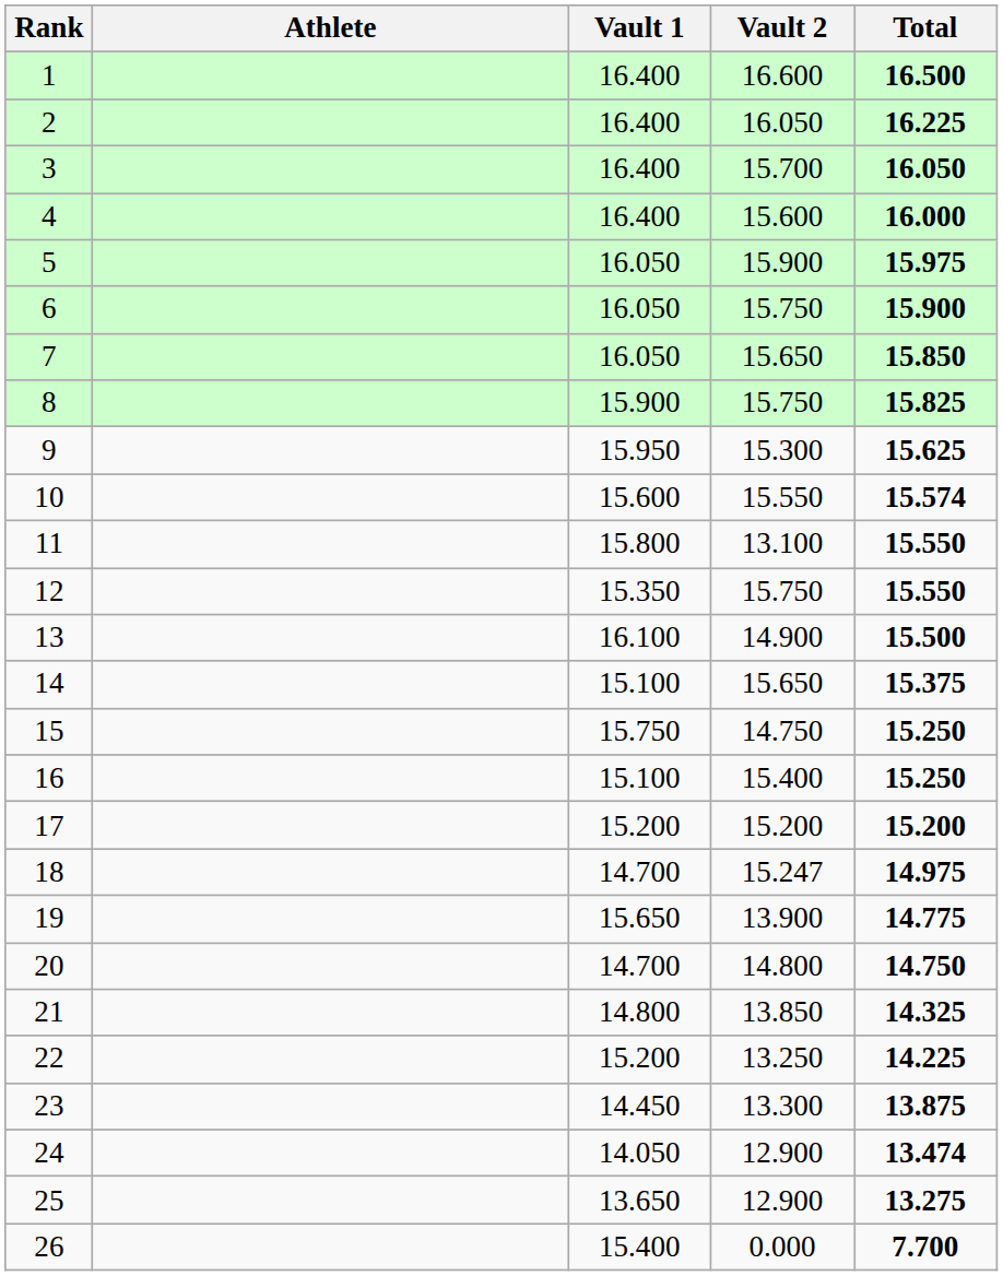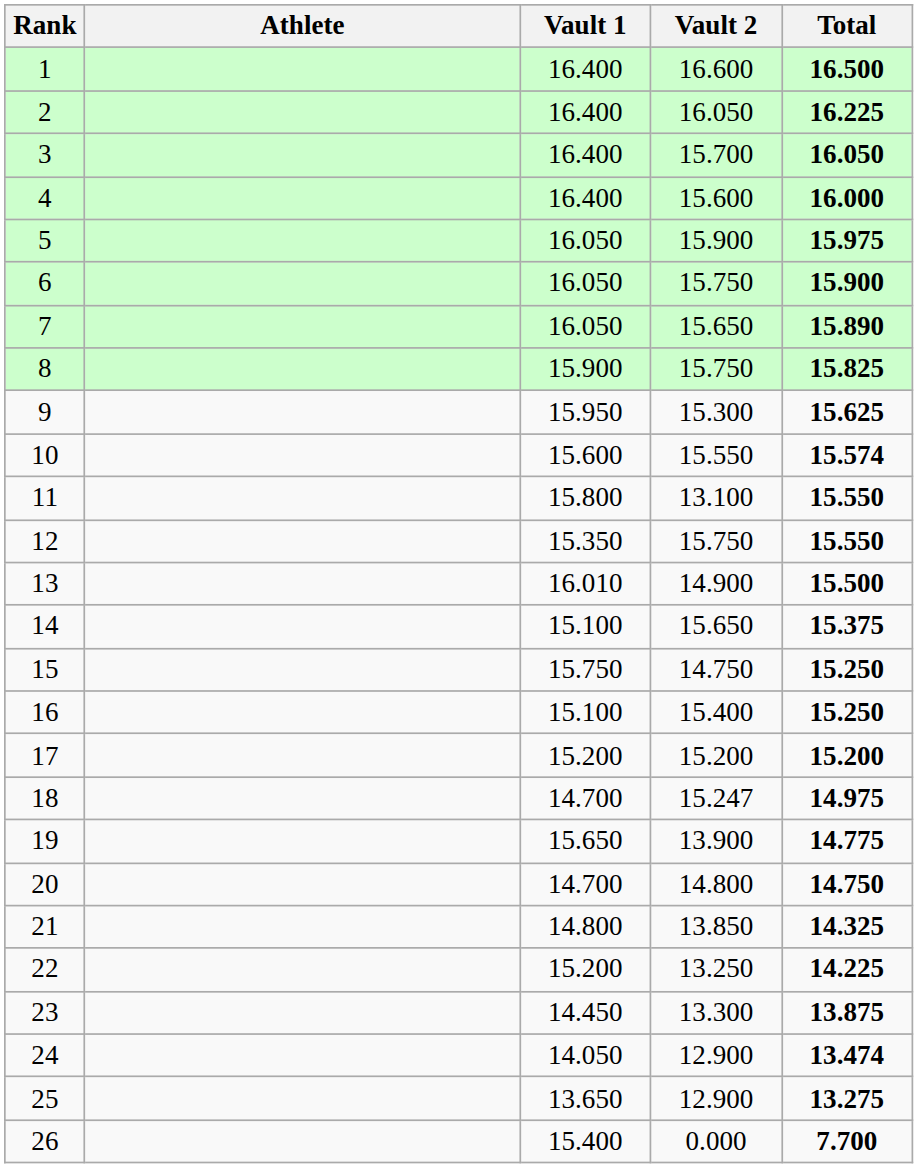 <table class=wikitable style="text-align:center">
 <tr>
 <th width=40>Rank</th>
 <th width=250>Athlete</th>
 <th width=70>Vault 1</th>
 <th width=70>Vault 2</th>
 <th width=70>Total</th>
 </tr>
 <tr bgcolor="ccffcc">
 <td>1</td>
 <td align=left></td>
 <td>16.400</td>
 <td>16.600</td>
 <td><strong>16.500</strong></td>
 </tr>
 <tr bgcolor="ccffcc">
 <td>2</td>
 <td align=left></td>
 <td>16.400</td>
 <td>16.050</td>
 <td><strong>16.225</strong></td>
 </tr>
 <tr bgcolor="ccffcc">
 <td>3</td>
 <td align=left></td>
 <td>16.400</td>
 <td>15.700</td>
 <td><strong>16.050</strong></td>
 </tr>
 <tr bgcolor="ccffcc">
 <td>4</td>
 <td align=left></td>
 <td>16.400</td>
 <td>15.600</td>
 <td><strong>16.000</strong></td>
 </tr>
 <tr bgcolor="ccffcc">
 <td>5</td>
 <td align=left></td>
 <td>16.050</td>
 <td>15.900</td>
 <td><strong>15.975</strong></td>
 </tr>
 <tr bgcolor="ccffcc">
 <td>6</td>
 <td align=left></td>
 <td>16.050</td>
 <td>15.750</td>
 <td><strong>15.900</strong></td>
 </tr>
 <tr bgcolor="ccffcc">
 <td>7</td>
 <td align=left></td>
 <td>16.050</td>
 <td>15.650</td>
-<td><strong>15.850</strong></td>
+<td><strong>15.890</strong></td>
 </tr>
 <tr bgcolor="ccffcc">
 <td>8</td>
 <td align=left></td>
 <td>15.900</td>
 <td>15.750</td>
 <td><strong>15.825</strong></td>
 </tr>
 <tr>
 <td>9</td>
 <td align=left></td>
 <td>15.950</td>
 <td>15.300</td>
 <td><strong>15.625</strong></td>
 </tr>
 <tr>
 <td>10</td>
 <td align=left></td>
 <td>15.600</td>
 <td>15.550</td>
 <td><strong>15.574</strong></td>
 </tr>
 <tr>
 <td>11</td>
 <td align=left></td>
 <td>15.800</td>
 <td>13.100</td>
 <td><strong>15.550</strong></td>
 </tr>
 <tr>
 <td>12</td>
 <td align=left></td>
 <td>15.350</td>
 <td>15.750</td>
 <td><strong>15.550</strong></td>
 </tr>
 <tr>
 <td>13</td>
 <td align=left></td>
-<td>16.100</td>
+<td>16.010</td>
 <td>14.900</td>
 <td><strong>15.500</strong></td>
 </tr>
 <tr>
 <td>14</td>
 <td align=left></td>
 <td>15.100</td>
 <td>15.650</td>
 <td><strong>15.375</strong></td>
 </tr>
 <tr>
 <td>15</td>
 <td align=left></td>
 <td>15.750</td>
 <td>14.750</td>
 <td><strong>15.250</strong></td>
 </tr>
 <tr>
 <td>16</td>
 <td align=left></td>
 <td>15.100</td>
 <td>15.400</td>
 <td><strong>15.250</strong></td>
 </tr>
 <tr>
 <td>17</td>
 <td align=left></td>
 <td>15.200</td>
 <td>15.200</td>
 <td><strong>15.200</strong></td>
 </tr>
 <tr>
 <td>18</td>
 <td align=left></td>
 <td>14.700</td>
 <td>15.247</td>
 <td><strong>14.975</strong></td>
 </tr>
 <tr>
 <td>19</td>
 <td align=left></td>
 <td>15.650</td>
 <td>13.900</td>
 <td><strong>14.775</strong></td>
 </tr>
 <tr>
 <td>20</td>
 <td align=left></td>
 <td>14.700</td>
 <td>14.800</td>
 <td><strong>14.750</strong></td>
 </tr>
 <tr>
 <td>21</td>
 <td align=left></td>
 <td>14.800</td>
 <td>13.850</td>
 <td><strong>14.325</strong></td>
 </tr>
 <tr>
 <td>22</td>
 <td align=left></td>
 <td>15.200</td>
 <td>13.250</td>
 <td><strong>14.225</strong></td>
 </tr>
 <tr>
 <td>23</td>
 <td align=left></td>
 <td>14.450</td>
 <td>13.300</td>
 <td><strong>13.875</strong></td>
 </tr>
 <tr>
 <td>24</td>
 <td align=left></td>
 <td>14.050</td>
 <td>12.900</td>
 <td><strong>13.474</strong></td>
 </tr>
 <tr>
 <td>25</td>
 <td align=left></td>
 <td>13.650</td>
 <td>12.900</td>
 <td><strong>13.275</strong></td>
 </tr>
 <tr>
 <td>26</td>
 <td align=left></td>
 <td>15.400</td>
 <td>0.000</td>
 <td><strong>7.700</strong></td>
 </tr>
 </table>
